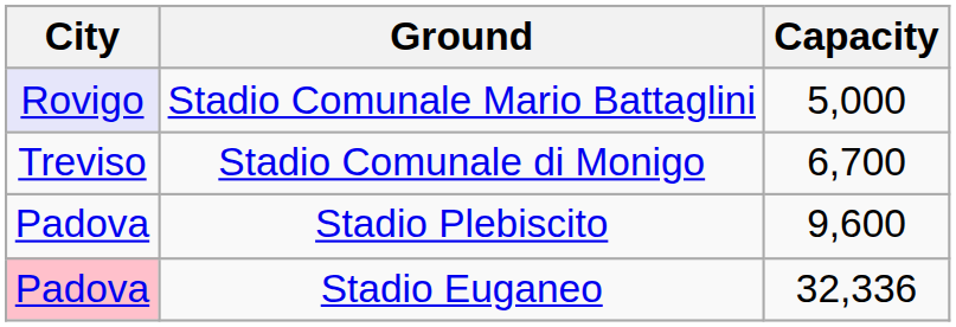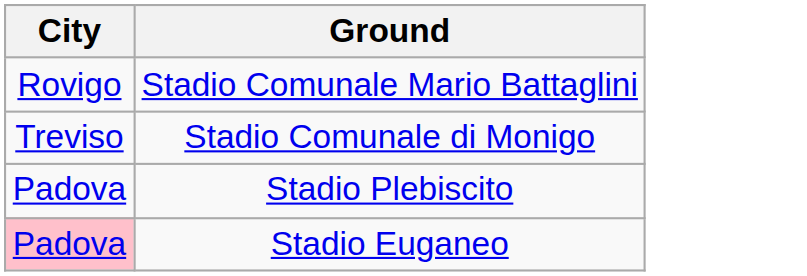 <table class="wikitable sortable" style="text-align: center;">
 <tr>
 <th>City</th>
 <th>Ground</th>
-<th>Capacity</th>
 </tr>
 <tr>
-<td style="background: lavender;"><a href='#'>Rovigo</a></td>
+<td><a href='#'>Rovigo</a></td>
 <td><a href='#'>Stadio Comunale Mario Battaglini</a></td>
-<td>5,000</td>
 </tr>
 <tr>
 <td><a href='#'>Treviso</a></td>
 <td><a href='#'>Stadio Comunale di Monigo</a></td>
-<td>6,700</td>
 </tr>
 <tr>
 <td><a href='#'>Padova</a></td>
 <td><a href='#'>Stadio Plebiscito</a></td>
-<td>9,600</td>
 </tr>
 <tr>
 <td style="background: pink;"><a href='#'>Padova</a></td>
 <td><a href='#'>Stadio Euganeo</a></td>
-<td>32,336</td>
 </tr>
 </table>
